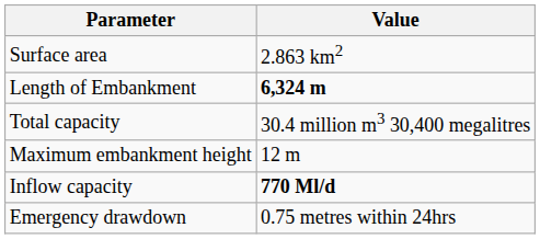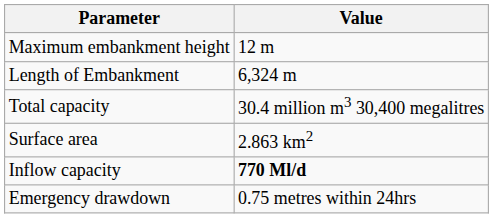 <table class="wikitable">
 <tr>
 <th>Parameter</th>
 <th>Value</th>
 </tr>
 <tr>
-<td>Surface area</td>
-<td>2.863 km<sup>2</sup></td>
+<td>Maximum embankment height</td>
+<td>12 m</td>
 </tr>
 <tr>
 <td>Length of Embankment</td>
-<td><strong>6,324 m</strong></td>
+<td>6,324 m</td>
 </tr>
 <tr>
 <td>Total capacity</td>
 <td>30.4 million m<sup>3</sup> 30,400 megalitres</td>
 </tr>
 <tr>
-<td>Maximum embankment height</td>
-<td>12 m</td>
+<td>Surface area</td>
+<td>2.863 km<sup>2</sup></td>
 </tr>
 <tr>
 <td>Inflow capacity</td>
 <td><strong>770 Ml/d</strong></td>
 </tr>
 <tr>
 <td>Emergency drawdown</td>
 <td>0.75 metres within 24hrs</td>
 </tr>
 </table>
